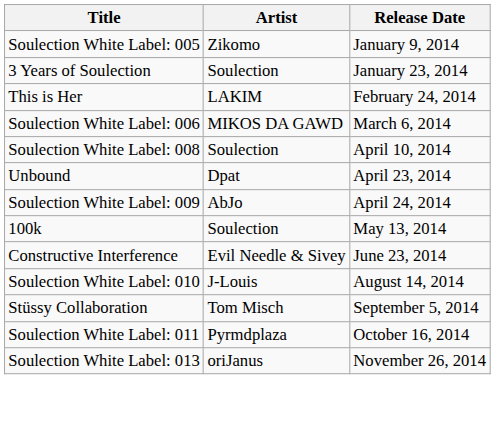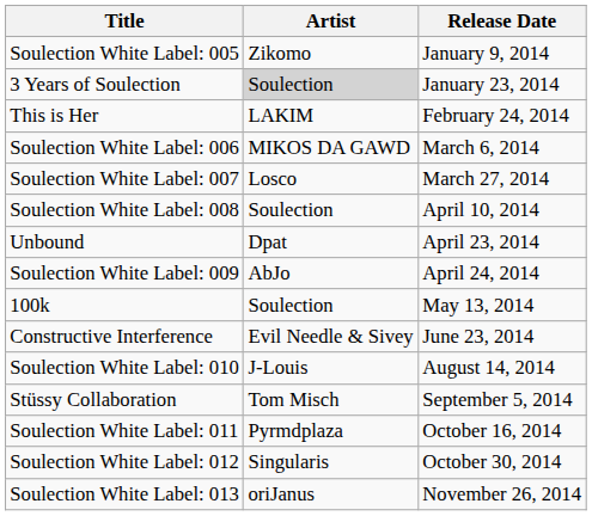 <table class="wikitable">
 <tr>
 <th>Title</th>
 <th>Artist</th>
 <th>Release Date</th>
 </tr>
 <tr>
 <td>Soulection White Label: 005</td>
 <td>Zikomo</td>
 <td>January 9, 2014</td>
 </tr>
 <tr>
 <td>3 Years of Soulection</td>
-<td>Soulection</td>
+<td style="background: lightgrey;">Soulection</td>
 <td>January 23, 2014</td>
 </tr>
 <tr>
 <td>This is Her</td>
 <td>LAKIM</td>
 <td>February 24, 2014</td>
 </tr>
 <tr>
 <td>Soulection White Label: 006</td>
 <td>MIKOS DA GAWD</td>
 <td>March 6, 2014</td>
+</tr>
+<tr>
+<td>Soulection White Label: 007</td>
+<td>Losco</td>
+<td>March 27, 2014</td>
 </tr>
 <tr>
 <td>Soulection White Label: 008</td>
 <td>Soulection</td>
 <td>April 10, 2014</td>
 </tr>
 <tr>
 <td>Unbound</td>
 <td>Dpat</td>
 <td>April 23, 2014</td>
 </tr>
 <tr>
 <td>Soulection White Label: 009</td>
 <td>AbJo</td>
 <td>April 24, 2014</td>
 </tr>
 <tr>
 <td>100k</td>
 <td>Soulection</td>
 <td>May 13, 2014</td>
 </tr>
 <tr>
 <td>Constructive Interference</td>
 <td>Evil Needle & Sivey</td>
 <td>June 23, 2014</td>
 </tr>
 <tr>
 <td>Soulection White Label: 010</td>
 <td>J-Louis</td>
 <td>August 14, 2014</td>
 </tr>
 <tr>
 <td>Stüssy Collaboration</td>
 <td>Tom Misch</td>
 <td>September 5, 2014</td>
 </tr>
 <tr>
 <td>Soulection White Label: 011</td>
 <td>Pyrmdplaza</td>
 <td>October 16, 2014</td>
 </tr>
 <tr>
+<td>Soulection White Label: 012</td>
+<td>Singularis</td>
+<td>October 30, 2014</td>
+</tr>
+<tr>
 <td>Soulection White Label: 013</td>
 <td>oriJanus</td>
 <td>November 26, 2014</td>
 </tr>
 </table>
